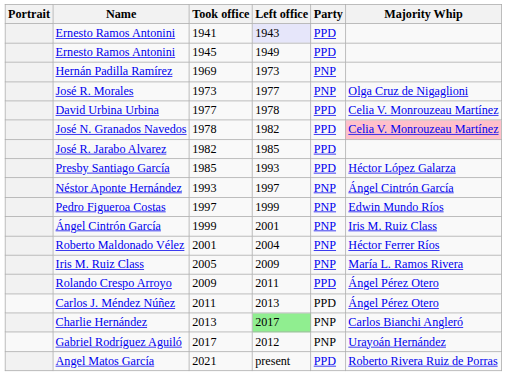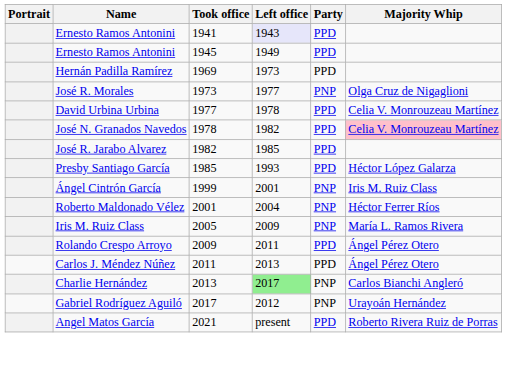 <table class="wikitable sortable" style="margin: 0 auto">
 <tr>
 <th>Portrait</th>
 <th>Name</th>
 <th>Took office</th>
 <th>Left office</th>
 <th>Party</th>
 <th>Majority Whip</th>
 </tr>
 <tr>
 <th></th>
 <td><a href='#'>Ernesto Ramos Antonini</a></td>
 <td>1941</td>
 <td style="background: lavender;">1943</td>
 <td><a href='#'>PPD</a></td>
 <td></td>
 </tr>
 <tr>
 <th></th>
 <td><a href='#'>Ernesto Ramos Antonini</a></td>
 <td>1945</td>
 <td>1949</td>
 <td><a href='#'>PPD</a></td>
 <td></td>
 </tr>
 <tr>
 <th></th>
 <td><a href='#'>Hernán Padilla Ramírez</a></td>
 <td>1969</td>
 <td>1973</td>
-<td><a href='#'>PNP</a></td>
+<td>PPD</td>
 <td></td>
 </tr>
 <tr>
 <th></th>
 <td><a href='#'>José R. Morales</a></td>
 <td>1973</td>
 <td>1977</td>
 <td><a href='#'>PNP</a></td>
 <td><a href='#'>Olga Cruz de Nigaglioni</a></td>
 </tr>
 <tr>
 <th></th>
 <td><a href='#'>David Urbina Urbina</a></td>
 <td>1977</td>
 <td>1978</td>
 <td><a href='#'>PPD</a></td>
 <td><a href='#'>Celia V. Monrouzeau Martínez</a></td>
 </tr>
 <tr>
 <th></th>
 <td><a href='#'>José N. Granados Navedos</a></td>
 <td>1978</td>
 <td>1982</td>
 <td><a href='#'>PPD</a></td>
 <td style="background: pink;"><a href='#'>Celia V. Monrouzeau Martínez</a></td>
 </tr>
 <tr>
 <th></th>
 <td><a href='#'>José R. Jarabo Alvarez</a></td>
 <td>1982</td>
 <td>1985</td>
 <td><a href='#'>PPD</a></td>
 <td></td>
 </tr>
 <tr>
 <th></th>
 <td><a href='#'>Presby Santiago García</a></td>
 <td>1985</td>
 <td>1993</td>
 <td><a href='#'>PPD</a></td>
 <td><a href='#'>Héctor López Galarza</a></td>
-</tr>
-<tr>
-<th></th>
-<td><a href='#'>Néstor Aponte Hernández</a></td>
-<td>1993</td>
-<td>1997</td>
-<td><a href='#'>PNP</a></td>
-<td><a href='#'>Ángel Cintrón García</a></td>
-</tr>
-<tr>
-<th></th>
-<td><a href='#'>Pedro Figueroa Costas</a></td>
-<td>1997</td>
-<td>1999</td>
-<td><a href='#'>PNP</a></td>
-<td><a href='#'>Edwin Mundo Ríos</a></td>
 </tr>
 <tr>
 <th></th>
 <td><a href='#'>Ángel Cintrón García</a></td>
 <td>1999</td>
 <td>2001</td>
 <td><a href='#'>PNP</a></td>
 <td><a href='#'>Iris M. Ruiz Class</a></td>
 </tr>
 <tr>
 <th></th>
 <td><a href='#'>Roberto Maldonado Vélez</a></td>
 <td>2001</td>
 <td>2004</td>
 <td><a href='#'>PNP</a></td>
 <td><a href='#'>Héctor Ferrer Ríos</a></td>
 </tr>
 <tr>
 <th></th>
 <td><a href='#'>Iris M. Ruiz Class</a></td>
 <td>2005</td>
 <td>2009</td>
 <td><a href='#'>PNP</a></td>
 <td><a href='#'>María L. Ramos Rivera</a></td>
 </tr>
 <tr>
 <th></th>
 <td><a href='#'>Rolando Crespo Arroyo</a></td>
 <td>2009</td>
 <td>2011</td>
 <td><a href='#'>PPD</a></td>
 <td><a href='#'>Ángel Pérez Otero</a></td>
 </tr>
 <tr>
 <td></td>
 <td><a href='#'>Carlos J. Méndez Núñez</a></td>
 <td>2011</td>
 <td>2013</td>
 <td>PPD</td>
 <td><a href='#'>Ángel Pérez Otero</a></td>
 </tr>
 <tr>
 <th></th>
 <td><a href='#'>Charlie Hernández</a></td>
 <td>2013</td>
 <td style="background: lightgreen;">2017</td>
 <td>PNP</td>
 <td><a href='#'>Carlos Bianchi Angleró</a></td>
 </tr>
 <tr>
 <td></td>
 <td><a href='#'>Gabriel Rodríguez Aguiló</a></td>
 <td>2017</td>
 <td>2012</td>
 <td>PNP</td>
 <td><a href='#'>Urayoán Hernández</a></td>
 </tr>
 <tr>
 <th></th>
 <td><a href='#'>Angel Matos García</a></td>
 <td>2021</td>
 <td>present</td>
 <td><a href='#'>PPD</a></td>
 <td><a href='#'>Roberto Rivera Ruiz de Porras</a></td>
 </tr>
 </table>
